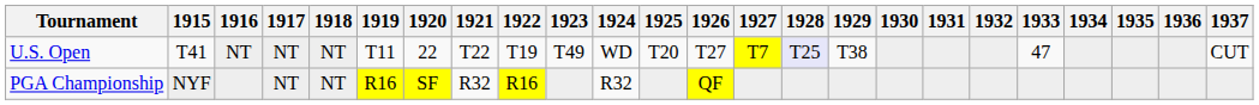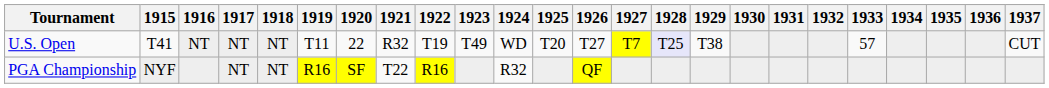 <table class="wikitable" style="font-size:95%;text-align:center;">
 <tr>
 <th>Tournament</th>
 <th>1915</th>
 <th>1916</th>
 <th>1917</th>
 <th>1918</th>
 <th>1919</th>
 <th>1920</th>
 <th>1921</th>
 <th>1922</th>
 <th>1923</th>
 <th>1924</th>
 <th>1925</th>
 <th>1926</th>
 <th>1927</th>
 <th>1928</th>
 <th>1929</th>
 <th>1930</th>
 <th>1931</th>
 <th>1932</th>
 <th>1933</th>
 <th>1934</th>
 <th>1935</th>
 <th>1936</th>
 <th>1937</th>
 </tr>
 <tr>
 <td align=left><a href='#'>U.S. Open</a></td>
 <td>T41</td>
 <td style="background:#eeeeee;">NT</td>
 <td style="background:#eeeeee;">NT</td>
 <td style="background:#eeeeee;">NT</td>
 <td>T11</td>
 <td>22</td>
-<td>T22</td>
+<td>R32</td>
 <td>T19</td>
 <td>T49</td>
 <td>WD</td>
 <td>T20</td>
 <td>T27</td>
 <td style="background:yellow;">T7</td>
 <td style="background: lavender;">T25</td>
 <td>T38</td>
 <td style="background:#eeeeee;"></td>
 <td style="background:#eeeeee;"></td>
 <td style="background:#eeeeee;"></td>
-<td>47</td>
+<td>57</td>
 <td style="background:#eeeeee;"></td>
 <td style="background:#eeeeee;"></td>
 <td style="background:#eeeeee;"></td>
 <td>CUT</td>
 </tr>
 <tr>
 <td align=left><a href='#'>PGA Championship</a></td>
 <td style="background:#eeeeee;">NYF</td>
 <td style="background:#eeeeee;"></td>
 <td style="background:#eeeeee;">NT</td>
 <td style="background:#eeeeee;">NT</td>
 <td style="background:yellow;">R16</td>
 <td style="background:yellow;">SF</td>
-<td>R32</td>
+<td>T22</td>
 <td style="background:yellow;">R16</td>
 <td style="background:#eeeeee;"></td>
 <td>R32</td>
 <td style="background:#eeeeee;"></td>
 <td style="background:yellow;">QF</td>
 <td style="background:#eeeeee;"></td>
 <td style="background:#eeeeee;"></td>
 <td style="background:#eeeeee;"></td>
 <td style="background:#eeeeee;"></td>
 <td style="background:#eeeeee;"></td>
 <td style="background:#eeeeee;"></td>
 <td style="background:#eeeeee;"></td>
 <td style="background:#eeeeee;"></td>
 <td style="background:#eeeeee;"></td>
 <td style="background:#eeeeee;"></td>
 <td style="background:#eeeeee;"></td>
 </tr>
 </table>
